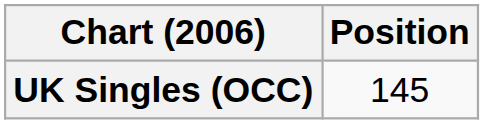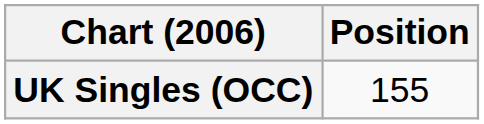 <table class="wikitable plainrowheaders" style="text-align:center">
 <tr>
 <th scope="col">Chart (2006)</th>
 <th scope="col">Position</th>
 </tr>
 <tr>
 <th scope="row">UK Singles (OCC)</th>
-<td>145</td>
+<td>155</td>
 </tr>
 </table>
